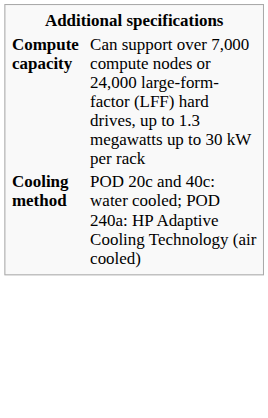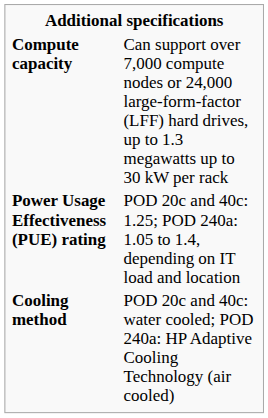 <table class=infobox width=245px>
 <tr>
 <td colspan=2 align=center><strong>Additional specifications</strong></td>
 </tr>
 <tr>
 <td><strong>Compute capacity</strong></td>
 <td>Can support over 7,000 compute nodes or 24,000 large-form-factor (LFF) hard drives, up to 1.3 megawatts up to 30 kW per rack</td>
 </tr>
 <tr>
+<td><strong>Power Usage Effectiveness (PUE) rating</strong></td>
+<td>POD 20c and 40c: 1.25; POD 240a: 1.05 to 1.4, depending on IT load and location</td>
+</tr>
+<tr>
 <td><strong>Cooling method</strong></td>
 <td>POD 20c and 40c: water cooled; POD 240a: HP Adaptive Cooling Technology (air cooled)</td>
 </tr>
 </table>
